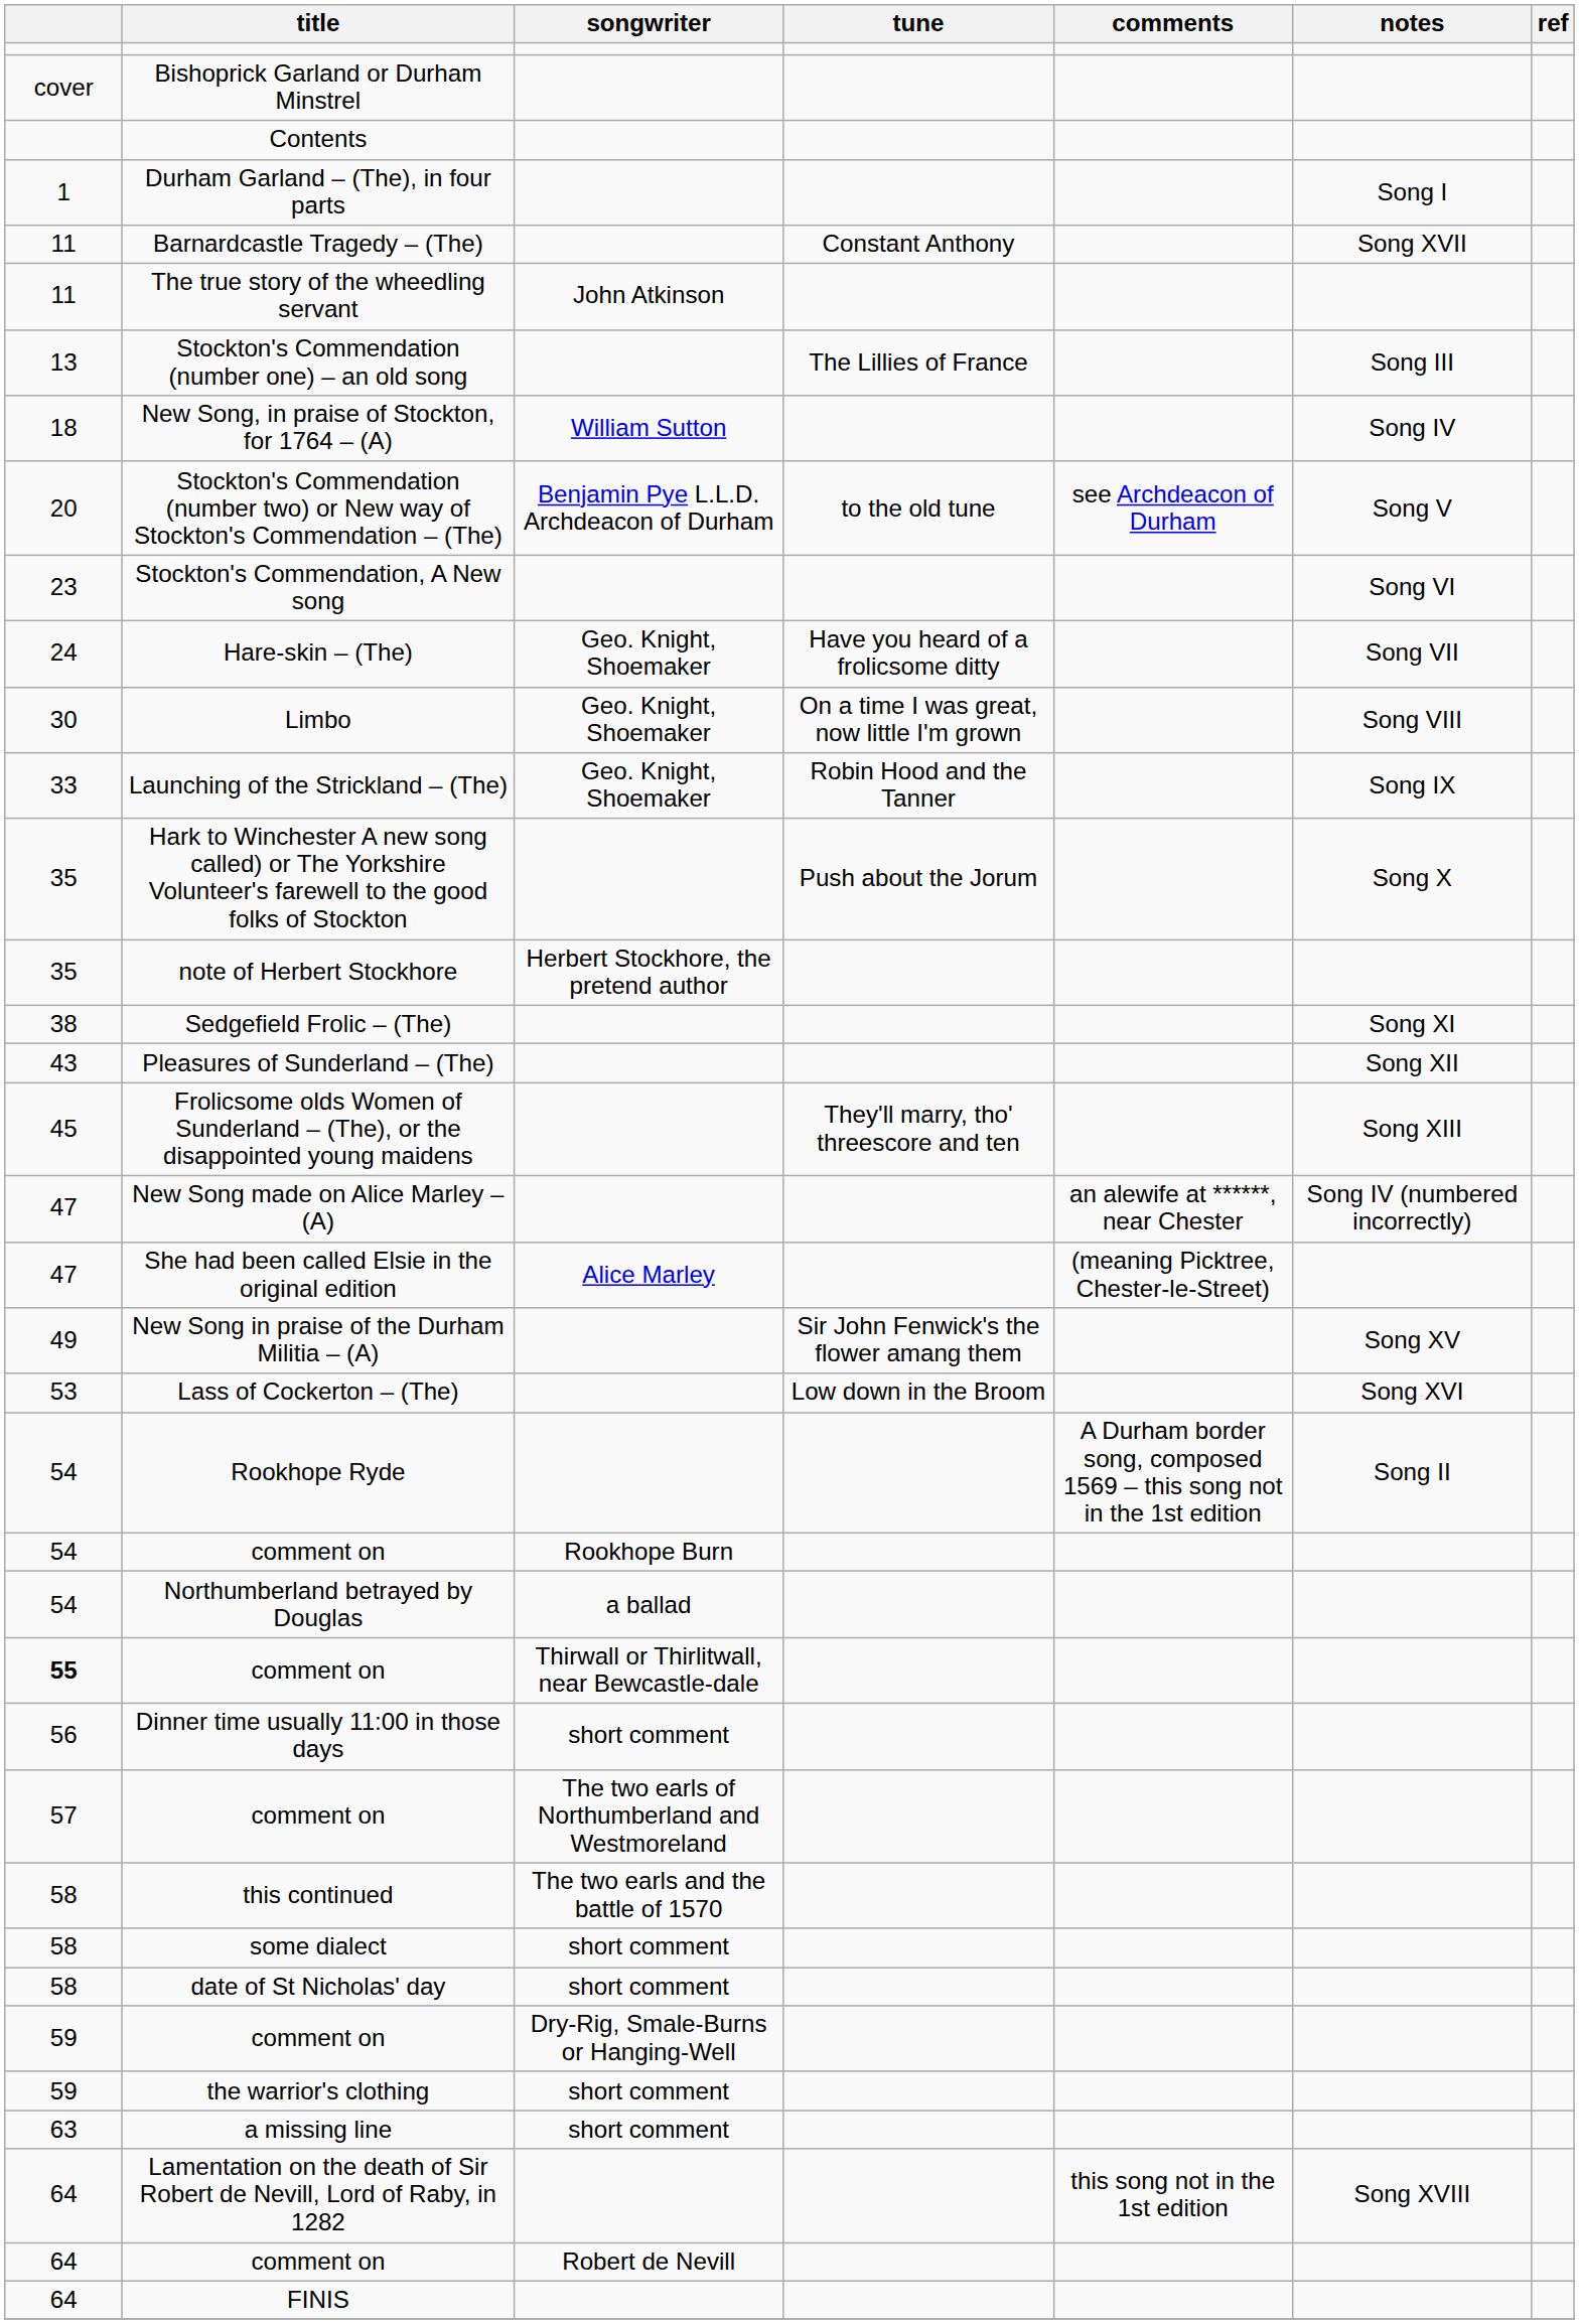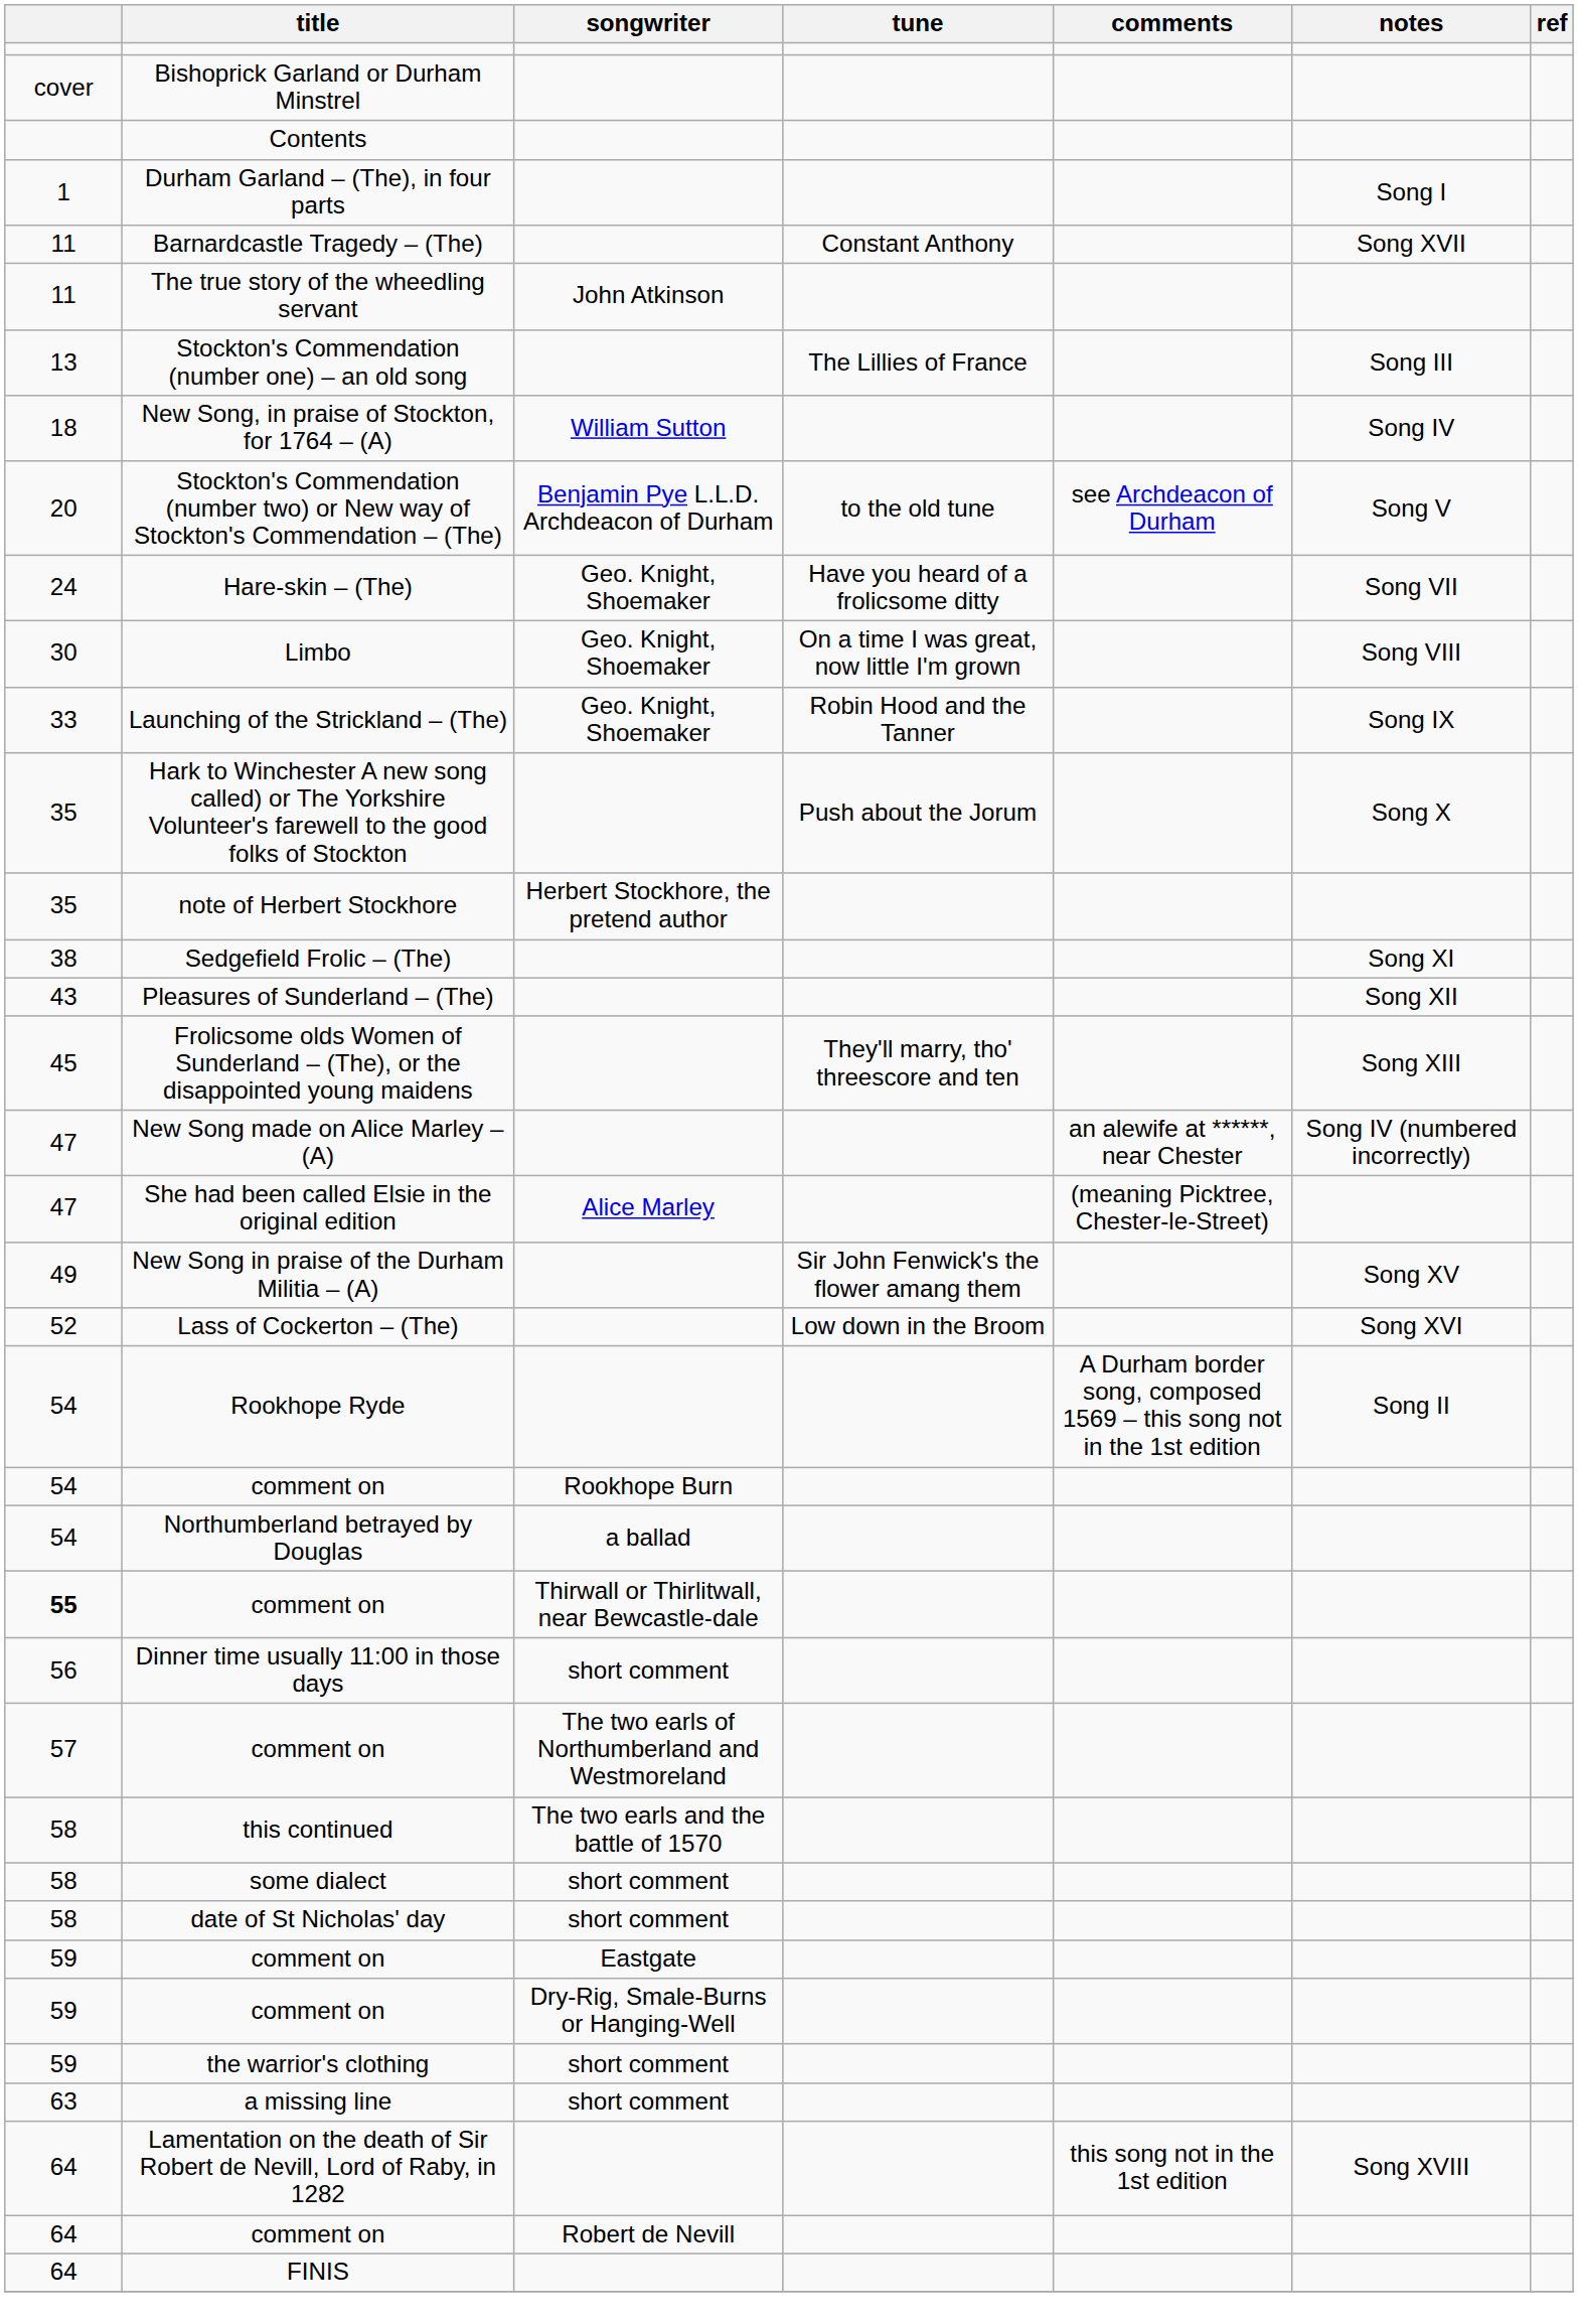 <table class="wikitable" style="text-align:center;">
 <tr>
 <th width=70 abbr="page"></th>
 <th width=250 abbr="title of song">title</th>
 <th width=170 abbr="author">songwriter</th>
 <th width=170 abbr="tune/air">tune</th>
 <th width=150abbr="comments">comments</th>
 <th width=150abbr="notes">notes</th>
 <th width=15 abbr="reference">ref</th>
 </tr>
 <tr>
 <td></td>
 <td></td>
 <td></td>
 <td></td>
 <td></td>
 <td></td>
 </tr>
 <tr>
 <td>cover</td>
 <td>Bishoprick Garland or Durham Minstrel</td>
 <td></td>
 <td></td>
 <td></td>
 <td></td>
 <td></td>
 </tr>
 <tr>
 <td></td>
 <td>Contents</td>
 <td></td>
 <td></td>
 <td></td>
 <td></td>
 <td></td>
 </tr>
 <tr>
 <td>1</td>
 <td>Durham Garland – (The), in four parts</td>
 <td></td>
 <td></td>
 <td></td>
 <td>Song I</td>
 <td></td>
 </tr>
 <tr>
 <td>11</td>
 <td>Barnardcastle Tragedy – (The)</td>
 <td></td>
 <td>Constant Anthony</td>
 <td></td>
 <td>Song XVII</td>
 <td></td>
 </tr>
 <tr>
 <td>11</td>
 <td>The true story of the wheedling servant</td>
 <td>John Atkinson</td>
 <td></td>
 <td></td>
 <td></td>
 <td></td>
 </tr>
 <tr>
 <td>13</td>
 <td>Stockton's Commendation (number one) – an old song</td>
 <td></td>
 <td>The Lillies of France</td>
 <td></td>
 <td>Song III</td>
 <td></td>
 </tr>
 <tr>
 <td>18</td>
 <td>New Song, in praise of Stockton, for 1764 – (A)</td>
 <td><a href='#'>William Sutton</a></td>
 <td></td>
 <td></td>
 <td>Song IV</td>
 <td></td>
 </tr>
 <tr>
 <td>20</td>
 <td>Stockton's Commendation (number two) or New way of Stockton's Commendation – (The)</td>
 <td><a href='#'>Benjamin Pye</a> L.L.D. Archdeacon of Durham</td>
 <td>to the old tune</td>
 <td>see <a href='#'>Archdeacon of Durham</a></td>
 <td>Song V</td>
-<td></td>
-</tr>
-<tr>
-<td>23</td>
-<td>Stockton's Commendation, A New song</td>
-<td></td>
-<td></td>
-<td></td>
-<td>Song VI</td>
 <td></td>
 </tr>
 <tr>
 <td>24</td>
 <td>Hare-skin – (The)</td>
 <td>Geo. Knight, Shoemaker</td>
 <td>Have you heard of a frolicsome ditty</td>
 <td></td>
 <td>Song VII</td>
 <td></td>
 </tr>
 <tr>
 <td>30</td>
 <td>Limbo</td>
 <td>Geo. Knight, Shoemaker</td>
 <td>On a time I was great, now little I'm grown</td>
 <td></td>
 <td>Song VIII</td>
 <td></td>
 </tr>
 <tr>
 <td>33</td>
 <td>Launching of the Strickland – (The)</td>
 <td>Geo. Knight, Shoemaker</td>
 <td>Robin Hood and the Tanner</td>
 <td></td>
 <td>Song IX</td>
 <td></td>
 </tr>
 <tr>
 <td>35</td>
 <td>Hark to Winchester A new song called) or The Yorkshire Volunteer's farewell to the good folks of Stockton</td>
 <td></td>
 <td>Push about the Jorum</td>
 <td></td>
 <td>Song X</td>
 <td></td>
 </tr>
 <tr>
 <td>35</td>
 <td>note of Herbert Stockhore</td>
 <td>Herbert Stockhore, the pretend author</td>
 <td></td>
 <td></td>
 <td></td>
 <td></td>
 </tr>
 <tr>
 <td>38</td>
 <td>Sedgefield Frolic – (The)</td>
 <td></td>
 <td></td>
 <td></td>
 <td>Song XI</td>
 <td></td>
 </tr>
 <tr>
 <td>43</td>
 <td>Pleasures of Sunderland – (The)</td>
 <td></td>
 <td></td>
 <td></td>
 <td>Song XII</td>
 <td></td>
 </tr>
 <tr>
 <td>45</td>
 <td>Frolicsome olds Women of Sunderland – (The), or the disappointed young maidens</td>
 <td></td>
 <td>They'll marry, tho' threescore and ten</td>
 <td></td>
 <td>Song XIII</td>
 <td></td>
 </tr>
 <tr>
 <td>47</td>
 <td>New Song made on Alice Marley – (A)</td>
 <td></td>
 <td></td>
 <td>an alewife at ******, near Chester</td>
 <td>Song IV (numbered incorrectly)</td>
 <td></td>
 </tr>
 <tr>
 <td>47</td>
 <td>She had been called Elsie in the original edition</td>
 <td><a href='#'>Alice Marley</a></td>
 <td></td>
 <td>(meaning Picktree, Chester-le-Street)</td>
 <td></td>
 <td></td>
 </tr>
 <tr>
 <td>49</td>
 <td>New Song in praise of the Durham Militia – (A)</td>
 <td></td>
 <td>Sir John Fenwick's the flower amang them</td>
 <td></td>
 <td>Song XV</td>
 <td></td>
 </tr>
 <tr>
-<td>53</td>
+<td>52</td>
 <td>Lass of Cockerton – (The)</td>
 <td></td>
 <td>Low down in the Broom</td>
 <td></td>
 <td>Song XVI</td>
 <td></td>
 </tr>
 <tr>
 <td>54</td>
 <td>Rookhope Ryde</td>
 <td></td>
 <td></td>
 <td>A Durham border song, composed 1569 – this song not in the 1st edition</td>
 <td>Song II</td>
 <td></td>
 </tr>
 <tr>
 <td>54</td>
 <td>comment on</td>
 <td>Rookhope Burn</td>
 <td></td>
 <td></td>
 <td></td>
 <td></td>
 </tr>
 <tr>
 <td>54</td>
 <td>Northumberland betrayed by Douglas</td>
 <td>a ballad</td>
 <td></td>
 <td></td>
 <td></td>
 <td></td>
 </tr>
 <tr>
 <td><strong>55</strong></td>
 <td>comment on</td>
 <td>Thirwall or Thirlitwall, near Bewcastle-dale</td>
 <td></td>
 <td></td>
 <td></td>
 <td></td>
 </tr>
 <tr>
 <td>56</td>
 <td>Dinner time usually 11:00 in those days</td>
 <td>short comment</td>
 <td></td>
 <td></td>
 <td></td>
 <td></td>
 </tr>
 <tr>
 <td>57</td>
 <td>comment on</td>
 <td>The two earls of Northumberland and Westmoreland</td>
 <td></td>
 <td></td>
 <td></td>
 <td></td>
 </tr>
 <tr>
 <td>58</td>
 <td>this continued</td>
 <td>The two earls and the battle of 1570</td>
 <td></td>
 <td></td>
 <td></td>
 <td></td>
 </tr>
 <tr>
 <td>58</td>
 <td>some dialect</td>
 <td>short comment</td>
 <td></td>
 <td></td>
 <td></td>
 <td></td>
 </tr>
 <tr>
 <td>58</td>
 <td>date of St Nicholas' day</td>
 <td>short comment</td>
 <td></td>
 <td></td>
 <td></td>
 <td></td>
 </tr>
 <tr>
 <td>59</td>
 <td>comment on</td>
+<td>Eastgate</td>
+<td></td>
+<td></td>
+<td></td>
+<td></td>
+</tr>
+<tr>
+<td>59</td>
+<td>comment on</td>
 <td>Dry-Rig, Smale-Burns or Hanging-Well</td>
 <td></td>
 <td></td>
 <td></td>
 <td></td>
 </tr>
 <tr>
 <td>59</td>
 <td>the warrior's clothing</td>
 <td>short comment</td>
 <td></td>
 <td></td>
 <td></td>
 <td></td>
 </tr>
 <tr>
 <td>63</td>
 <td>a missing line</td>
 <td>short comment</td>
 <td></td>
 <td></td>
 <td></td>
 <td></td>
 </tr>
 <tr>
 <td>64</td>
 <td>Lamentation on the death of Sir Robert de Nevill, Lord of Raby, in 1282</td>
 <td></td>
 <td></td>
 <td>this song not in the 1st edition</td>
 <td>Song XVIII</td>
 <td></td>
 </tr>
 <tr>
 <td>64</td>
 <td>comment on</td>
 <td>Robert de Nevill</td>
 <td></td>
 <td></td>
 <td></td>
 <td></td>
 </tr>
 <tr>
 <td>64</td>
 <td>FINIS</td>
 <td></td>
 <td></td>
 <td></td>
 <td></td>
 <td></td>
 </tr>
 <tr>
 </tr>
 </table>
